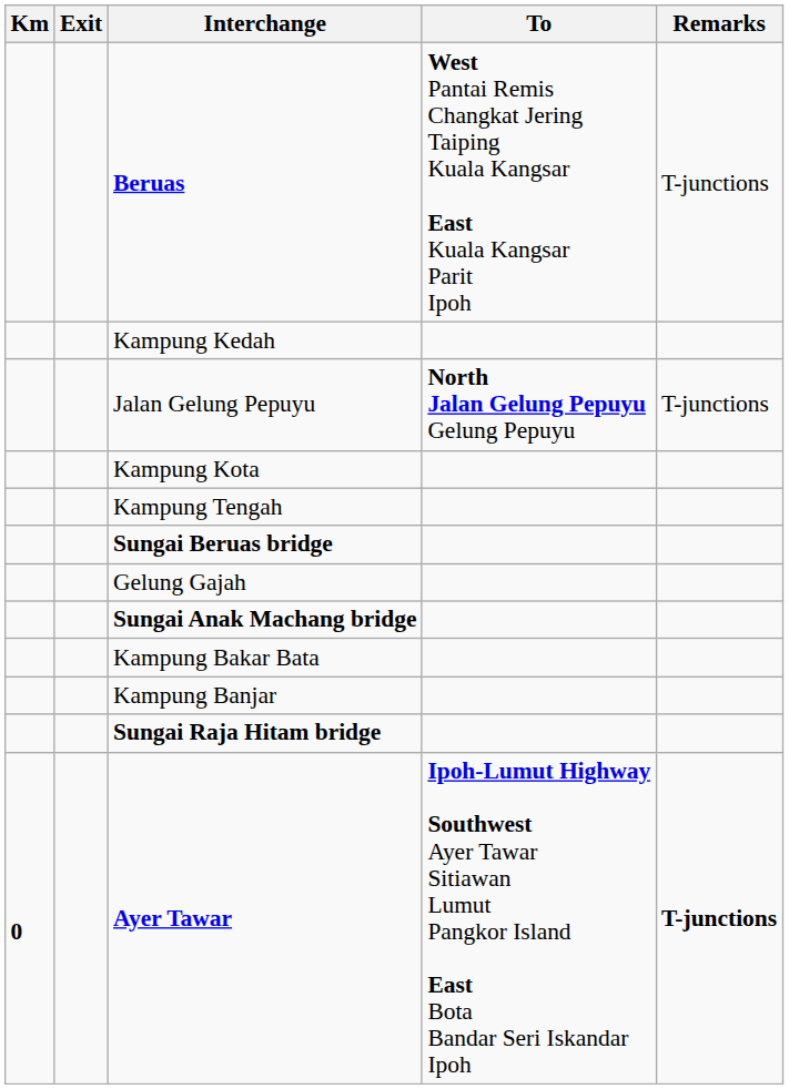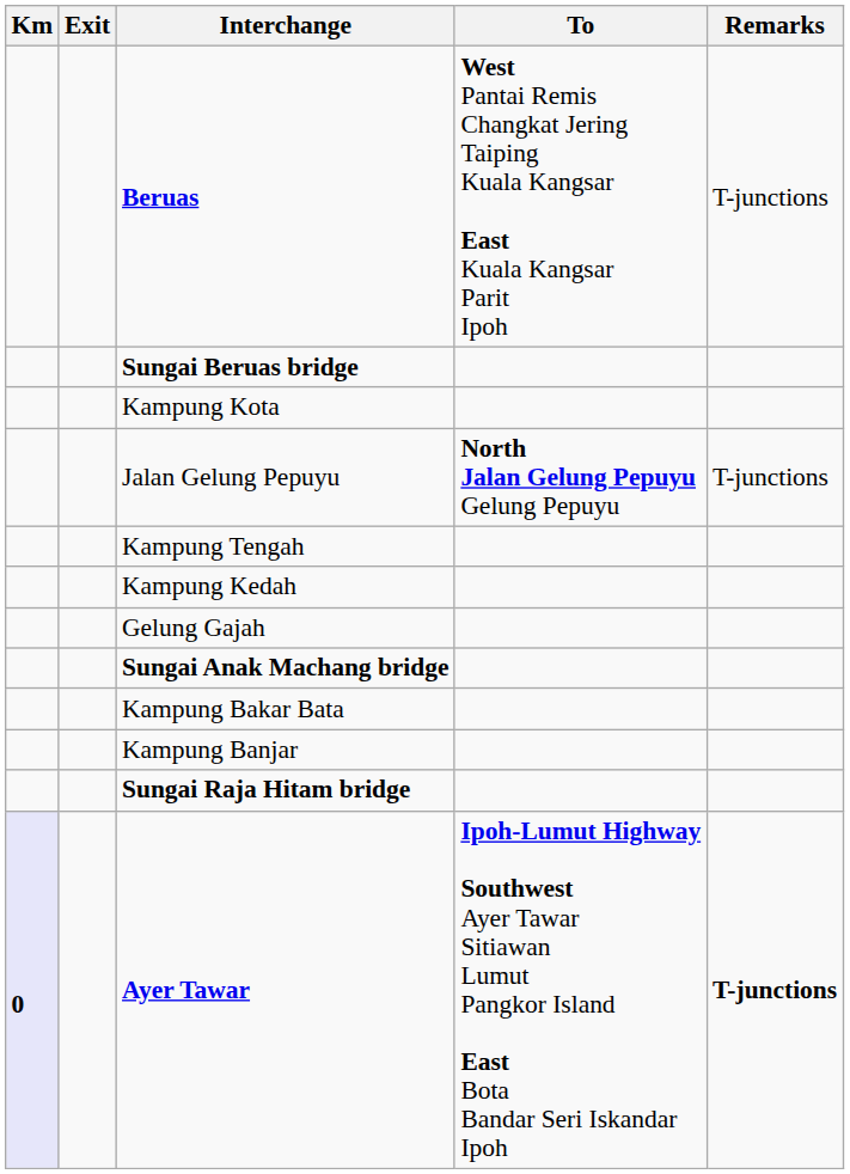 <table class="wikitable">
 <tr>
 <th>Km</th>
 <th>Exit</th>
 <th>Interchange</th>
 <th>To</th>
 <th>Remarks</th>
 </tr>
 <tr>
 <td></td>
 <td></td>
 <td><strong><a href='#'>Beruas</a></strong></td>
 <td><strong>West</strong><br> Pantai Remis<br> Changkat Jering<br> Taiping<br> Kuala Kangsar<br><br><strong>East</strong><br> Kuala Kangsar<br> Parit<br> Ipoh</td>
 <td>T-junctions</td>
 </tr>
 <tr>
 <td></td>
 <td></td>
-<td>Kampung Kedah</td>
+<td><strong>Sungai Beruas bridge</strong></td>
+<td></td>
+<td></td>
+</tr>
+<tr>
+<td></td>
+<td></td>
+<td>Kampung Kota</td>
 <td></td>
 <td></td>
 </tr>
 <tr>
 <td></td>
 <td></td>
 <td>Jalan Gelung Pepuyu</td>
 <td><strong>North</strong><br> <strong><a href='#'>Jalan Gelung Pepuyu</a></strong><br>Gelung Pepuyu</td>
 <td>T-junctions</td>
 </tr>
 <tr>
 <td></td>
 <td></td>
-<td>Kampung Kota</td>
-<td></td>
-<td></td>
-</tr>
-<tr>
-<td></td>
-<td></td>
 <td>Kampung Tengah</td>
 <td></td>
 <td></td>
 </tr>
 <tr>
 <td></td>
 <td></td>
-<td><strong>Sungai Beruas bridge</strong></td>
+<td>Kampung Kedah</td>
 <td></td>
 <td></td>
 </tr>
 <tr>
 <td></td>
 <td></td>
 <td>Gelung Gajah</td>
 <td></td>
 <td></td>
 </tr>
 <tr>
 <td></td>
 <td></td>
 <td><strong>Sungai Anak Machang bridge</strong></td>
 <td></td>
 <td></td>
 </tr>
 <tr>
 <td></td>
 <td></td>
 <td>Kampung Bakar Bata</td>
 <td></td>
 <td></td>
 </tr>
 <tr>
 <td></td>
 <td></td>
 <td>Kampung Banjar</td>
 <td></td>
 <td></td>
 </tr>
 <tr>
 <td></td>
 <td></td>
 <td><strong>Sungai Raja Hitam bridge</strong></td>
 <td></td>
 <td></td>
 </tr>
 <tr>
-<td><br><strong>0</strong></td>
+<td style="background: lavender;"><br><strong>0</strong></td>
 <td></td>
 <td><strong><a href='#'>Ayer Tawar</a></strong></td>
 <td> <strong><a href='#'>Ipoh-Lumut Highway</a></strong><br><br><strong>Southwest</strong><br>Ayer Tawar<br>Sitiawan<br>Lumut<br>Pangkor Island<br><br><strong>East</strong><br>Bota<br>Bandar Seri Iskandar<br>Ipoh</td>
 <td><strong>T-junctions</strong></td>
 </tr>
 </table>
